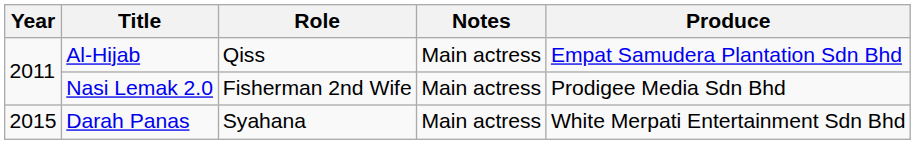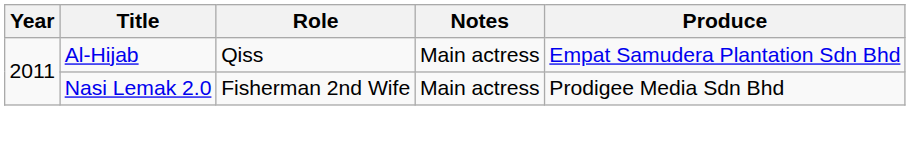 <table class="wikitable sortable">
 <tr>
 <th>Year</th>
 <th>Title</th>
 <th>Role</th>
 <th>Notes</th>
 <th class="unsortable">Produce</th>
 </tr>
 <tr>
 <td rowspan="2">2011</td>
 <td><a href='#'>Al-Hijab</a></td>
 <td>Qiss</td>
 <td>Main actress</td>
 <td><a href='#'>Empat Samudera Plantation Sdn Bhd</a></td>
 </tr>
 <tr>
 <td><a href='#'>Nasi Lemak 2.0</a></td>
 <td>Fisherman 2nd Wife</td>
 <td>Main actress</td>
 <td>Prodigee Media Sdn Bhd</td>
 </tr>
-<tr>
-<td>2015</td>
-<td><a href='#'>Darah Panas</a></td>
-<td>Syahana</td>
-<td>Main actress</td>
-<td>White Merpati Entertainment Sdn Bhd</td>
-</tr>
 </table>
